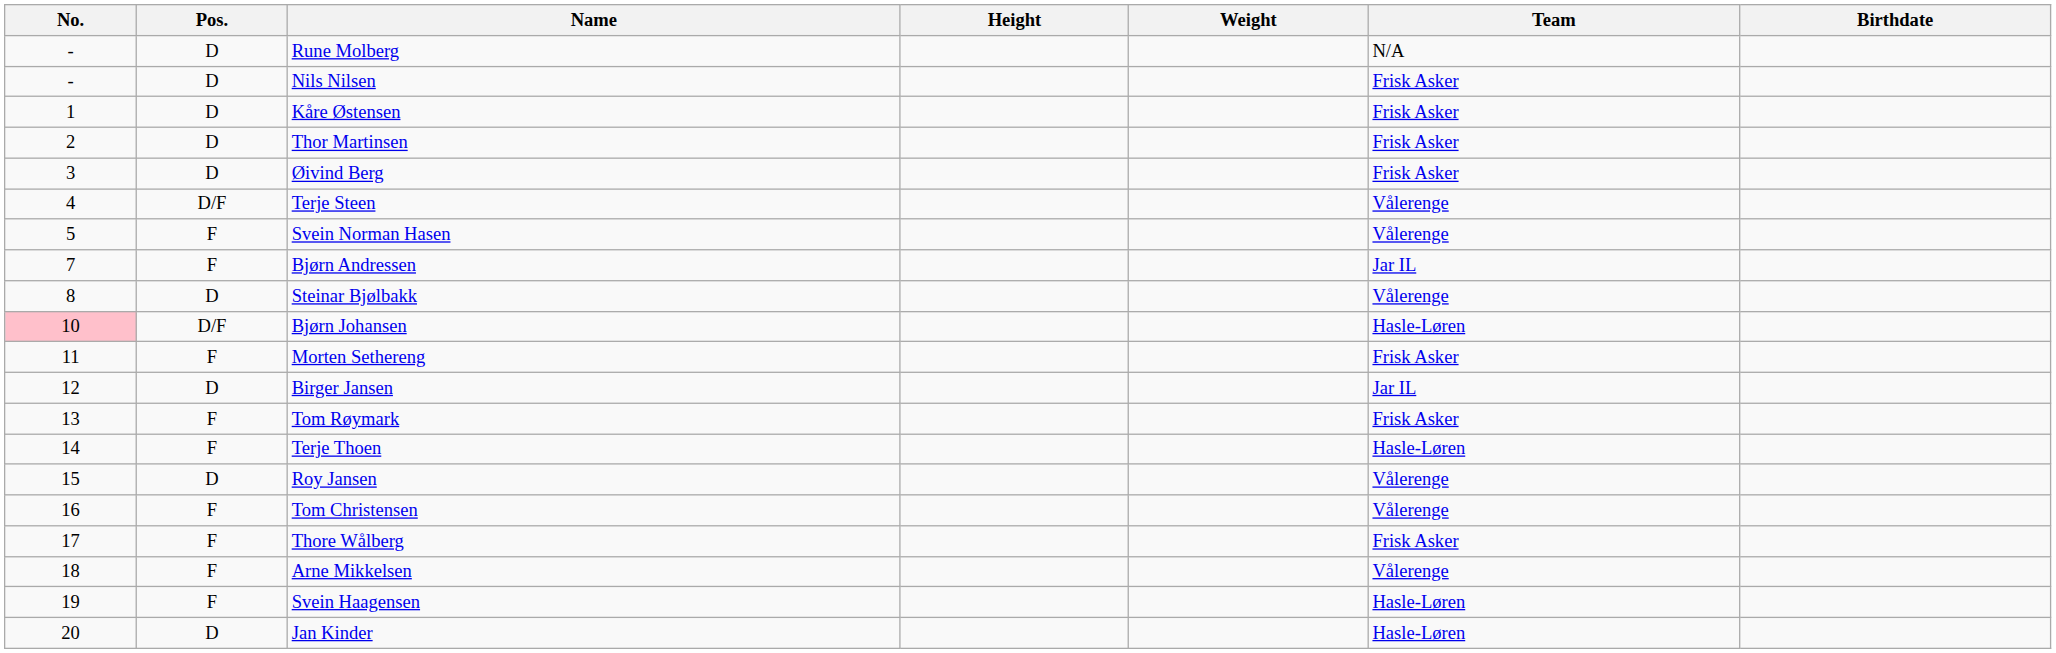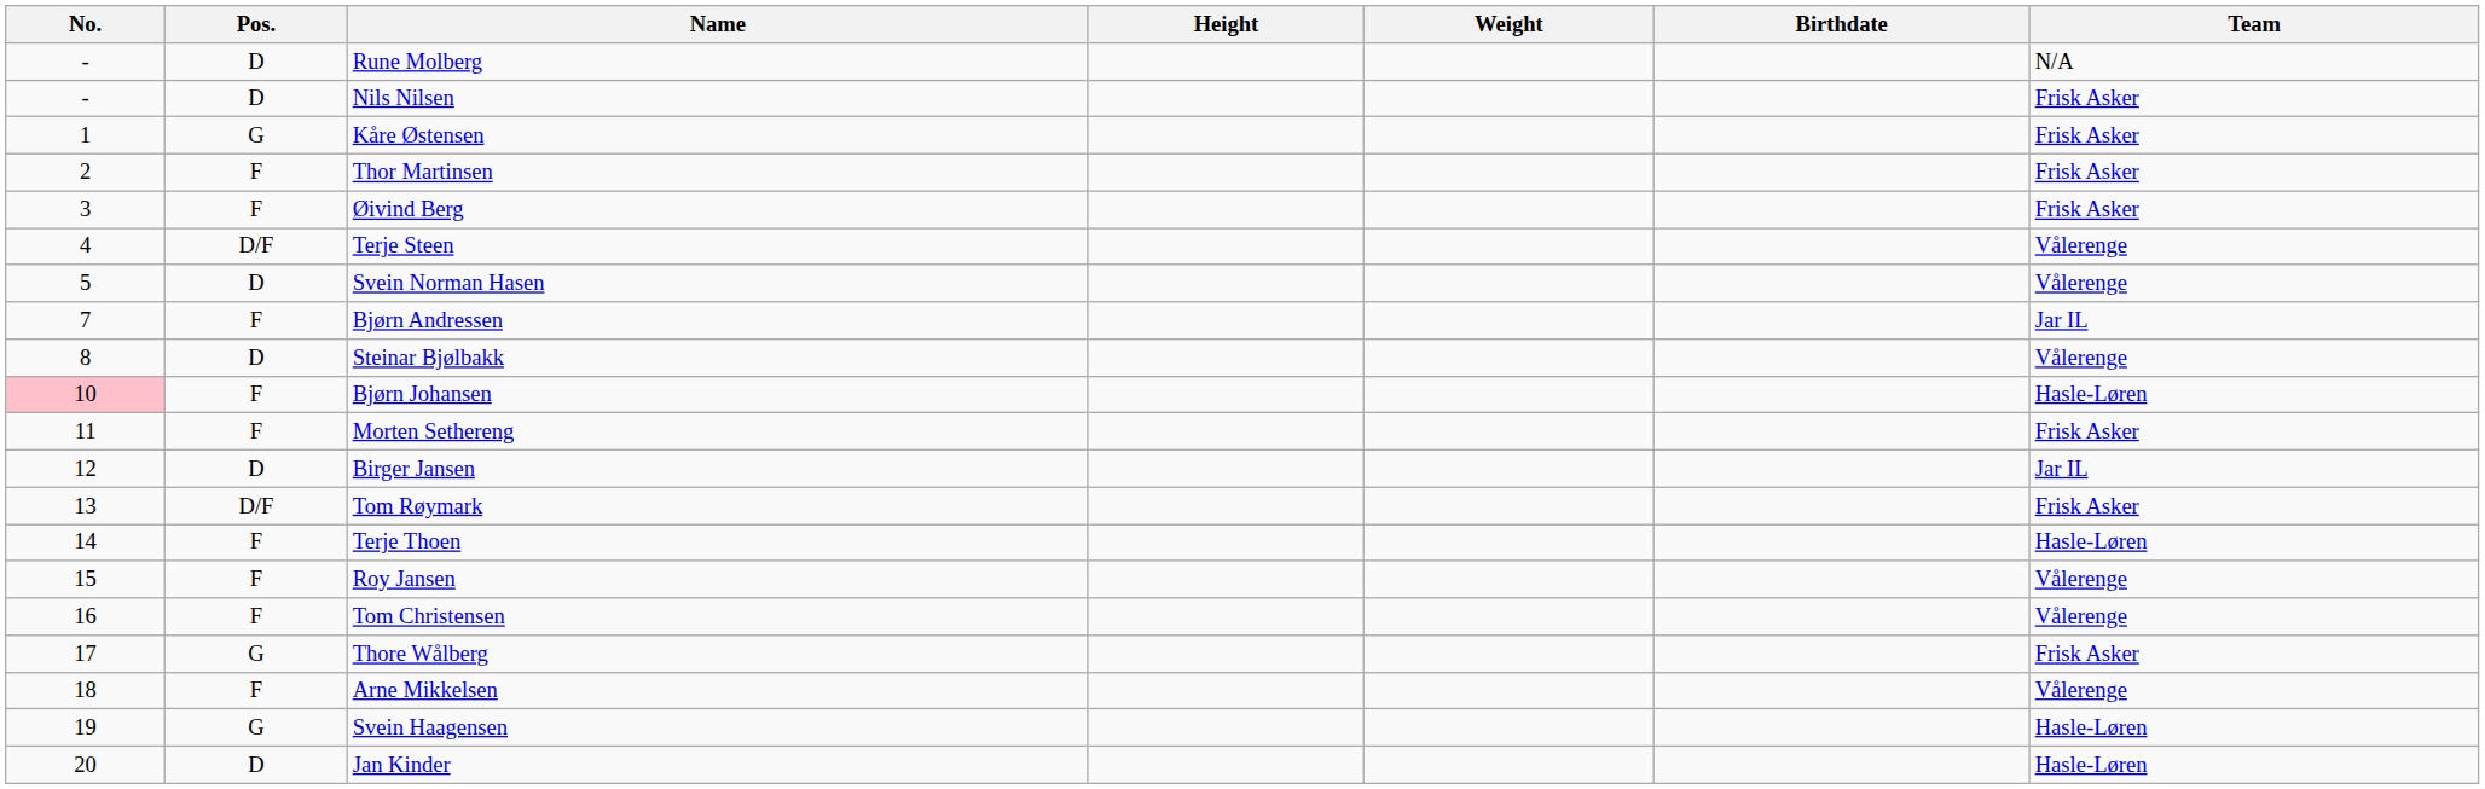 <table class="wikitable sortable" width="80%" style="font-size: 90%; text-align: center;">
 <tr>
 <th>No.</th>
 <th>Pos.</th>
 <th>Name</th>
 <th>Height</th>
 <th>Weight</th>
+<th>Birthdate</th>
 <th>Team</th>
-<th>Birthdate</th>
 </tr>
 <tr>
 <td>-</td>
 <td>D</td>
 <td style="text-align:left;"><a href='#'>Rune Molberg</a></td>
 <td></td>
 <td></td>
+<td style="text-align:right;"></td>
 <td style="text-align:left;">N/A</td>
-<td style="text-align:right;"></td>
 </tr>
 <tr>
 <td>-</td>
 <td>D</td>
 <td style="text-align:left;"><a href='#'>Nils Nilsen</a></td>
 <td></td>
 <td></td>
+<td style="text-align:right;"></td>
 <td style="text-align:left;"> <a href='#'>Frisk Asker</a></td>
-<td style="text-align:right;"></td>
 </tr>
 <tr>
 <td>1</td>
-<td>D</td>
+<td>G</td>
 <td style="text-align:left;"><a href='#'>Kåre Østensen</a></td>
 <td></td>
 <td></td>
+<td style="text-align:right;"></td>
 <td style="text-align:left;"> <a href='#'>Frisk Asker</a></td>
-<td style="text-align:right;"></td>
 </tr>
 <tr>
 <td>2</td>
-<td>D</td>
+<td>F</td>
 <td style="text-align:left;"><a href='#'>Thor Martinsen</a></td>
 <td></td>
 <td></td>
+<td style="text-align:right;"></td>
 <td style="text-align:left;"> <a href='#'>Frisk Asker</a></td>
-<td style="text-align:right;"></td>
 </tr>
 <tr>
 <td>3</td>
-<td>D</td>
+<td>F</td>
 <td style="text-align:left;"><a href='#'>Øivind Berg</a></td>
 <td></td>
 <td></td>
+<td style="text-align:right;"></td>
 <td style="text-align:left;"> <a href='#'>Frisk Asker</a></td>
-<td style="text-align:right;"></td>
 </tr>
 <tr>
 <td>4</td>
 <td>D/F</td>
 <td style="text-align:left;"><a href='#'>Terje Steen</a></td>
 <td></td>
 <td></td>
+<td style="text-align:right;"></td>
 <td style="text-align:left;"> <a href='#'>Vålerenge</a></td>
-<td style="text-align:right;"></td>
 </tr>
 <tr>
 <td>5</td>
-<td>F</td>
+<td>D</td>
 <td style="text-align:left;"><a href='#'>Svein Norman Hasen</a></td>
 <td></td>
 <td></td>
+<td style="text-align:right;"></td>
 <td style="text-align:left;"> <a href='#'>Vålerenge</a></td>
-<td style="text-align:right;"></td>
 </tr>
 <tr>
 <td>7</td>
 <td>F</td>
 <td style="text-align:left;"><a href='#'>Bjørn Andressen</a></td>
 <td></td>
 <td></td>
+<td style="text-align:right;"></td>
 <td style="text-align:left;"> <a href='#'>Jar IL</a></td>
-<td style="text-align:right;"></td>
 </tr>
 <tr>
 <td>8</td>
 <td>D</td>
 <td style="text-align:left;"><a href='#'>Steinar Bjølbakk</a></td>
 <td></td>
 <td></td>
+<td style="text-align:right;"></td>
 <td style="text-align:left;"> <a href='#'>Vålerenge</a></td>
-<td style="text-align:right;"></td>
 </tr>
 <tr>
 <td style="background: pink;">10</td>
-<td>D/F</td>
+<td>F</td>
 <td style="text-align:left;"><a href='#'>Bjørn Johansen</a></td>
 <td></td>
 <td></td>
+<td style="text-align:right;"></td>
 <td style="text-align:left;"> <a href='#'>Hasle-Løren</a></td>
-<td style="text-align:right;"></td>
 </tr>
 <tr>
 <td>11</td>
 <td>F</td>
 <td style="text-align:left;"><a href='#'>Morten Sethereng</a></td>
 <td></td>
 <td></td>
+<td style="text-align:right;"></td>
 <td style="text-align:left;"> <a href='#'>Frisk Asker</a></td>
-<td style="text-align:right;"></td>
 </tr>
 <tr>
 <td>12</td>
 <td>D</td>
 <td style="text-align:left;"><a href='#'>Birger Jansen</a></td>
 <td></td>
 <td></td>
+<td style="text-align:right;"></td>
 <td style="text-align:left;"> <a href='#'>Jar IL</a></td>
-<td style="text-align:right;"></td>
 </tr>
 <tr>
 <td>13</td>
-<td>F</td>
+<td>D/F</td>
 <td style="text-align:left;"><a href='#'>Tom Røymark</a></td>
 <td></td>
 <td></td>
+<td style="text-align:right;"></td>
 <td style="text-align:left;"> <a href='#'>Frisk Asker</a></td>
-<td style="text-align:right;"></td>
 </tr>
 <tr>
 <td>14</td>
 <td>F</td>
 <td style="text-align:left;"><a href='#'>Terje Thoen</a></td>
 <td></td>
 <td></td>
+<td style="text-align:right;"></td>
 <td style="text-align:left;"> <a href='#'>Hasle-Løren</a></td>
-<td style="text-align:right;"></td>
 </tr>
 <tr>
 <td>15</td>
-<td>D</td>
+<td>F</td>
 <td style="text-align:left;"><a href='#'>Roy Jansen</a></td>
 <td></td>
 <td></td>
+<td style="text-align:right;"></td>
 <td style="text-align:left;"> <a href='#'>Vålerenge</a></td>
-<td style="text-align:right;"></td>
 </tr>
 <tr>
 <td>16</td>
 <td>F</td>
 <td style="text-align:left;"><a href='#'>Tom Christensen</a></td>
 <td></td>
 <td></td>
+<td style="text-align:right;"></td>
 <td style="text-align:left;"> <a href='#'>Vålerenge</a></td>
-<td style="text-align:right;"></td>
 </tr>
 <tr>
 <td>17</td>
-<td>F</td>
+<td>G</td>
 <td style="text-align:left;"><a href='#'>Thore Wålberg</a></td>
 <td></td>
 <td></td>
+<td style="text-align:right;"></td>
 <td style="text-align:left;"> <a href='#'>Frisk Asker</a></td>
-<td style="text-align:right;"></td>
 </tr>
 <tr>
 <td>18</td>
 <td>F</td>
 <td style="text-align:left;"><a href='#'>Arne Mikkelsen</a></td>
 <td></td>
 <td></td>
+<td style="text-align:right;"></td>
 <td style="text-align:left;"> <a href='#'>Vålerenge</a></td>
-<td style="text-align:right;"></td>
 </tr>
 <tr>
 <td>19</td>
-<td>F</td>
+<td>G</td>
 <td style="text-align:left;"><a href='#'>Svein Haagensen</a></td>
 <td></td>
 <td></td>
+<td style="text-align:right;"></td>
 <td style="text-align:left;"> <a href='#'>Hasle-Løren</a></td>
-<td style="text-align:right;"></td>
 </tr>
 <tr>
 <td>20</td>
 <td>D</td>
 <td style="text-align:left;"><a href='#'>Jan Kinder</a></td>
 <td></td>
 <td></td>
+<td style="text-align:right;"></td>
 <td style="text-align:left;"> <a href='#'>Hasle-Løren</a></td>
-<td style="text-align:right;"></td>
 </tr>
 </table>
